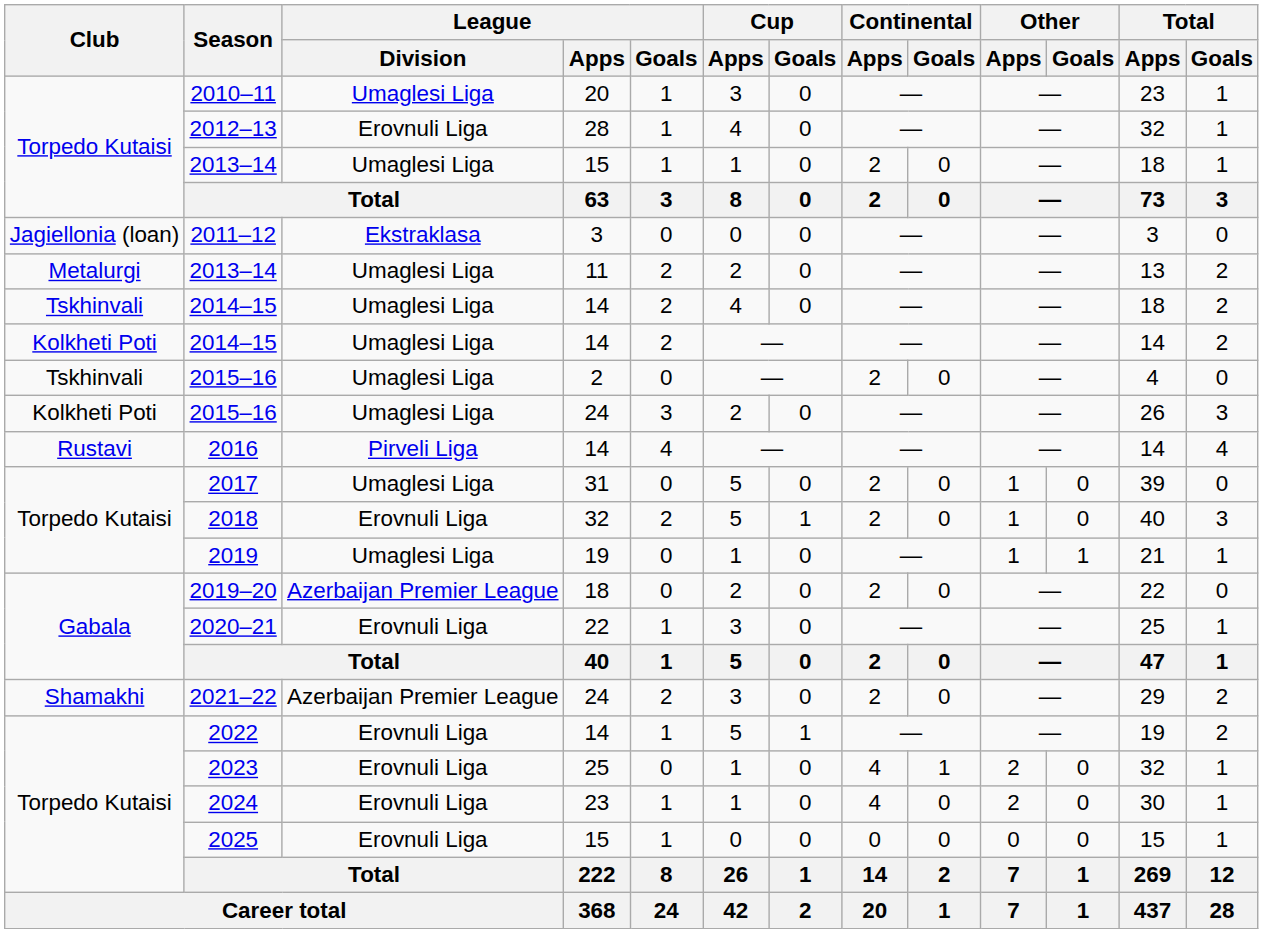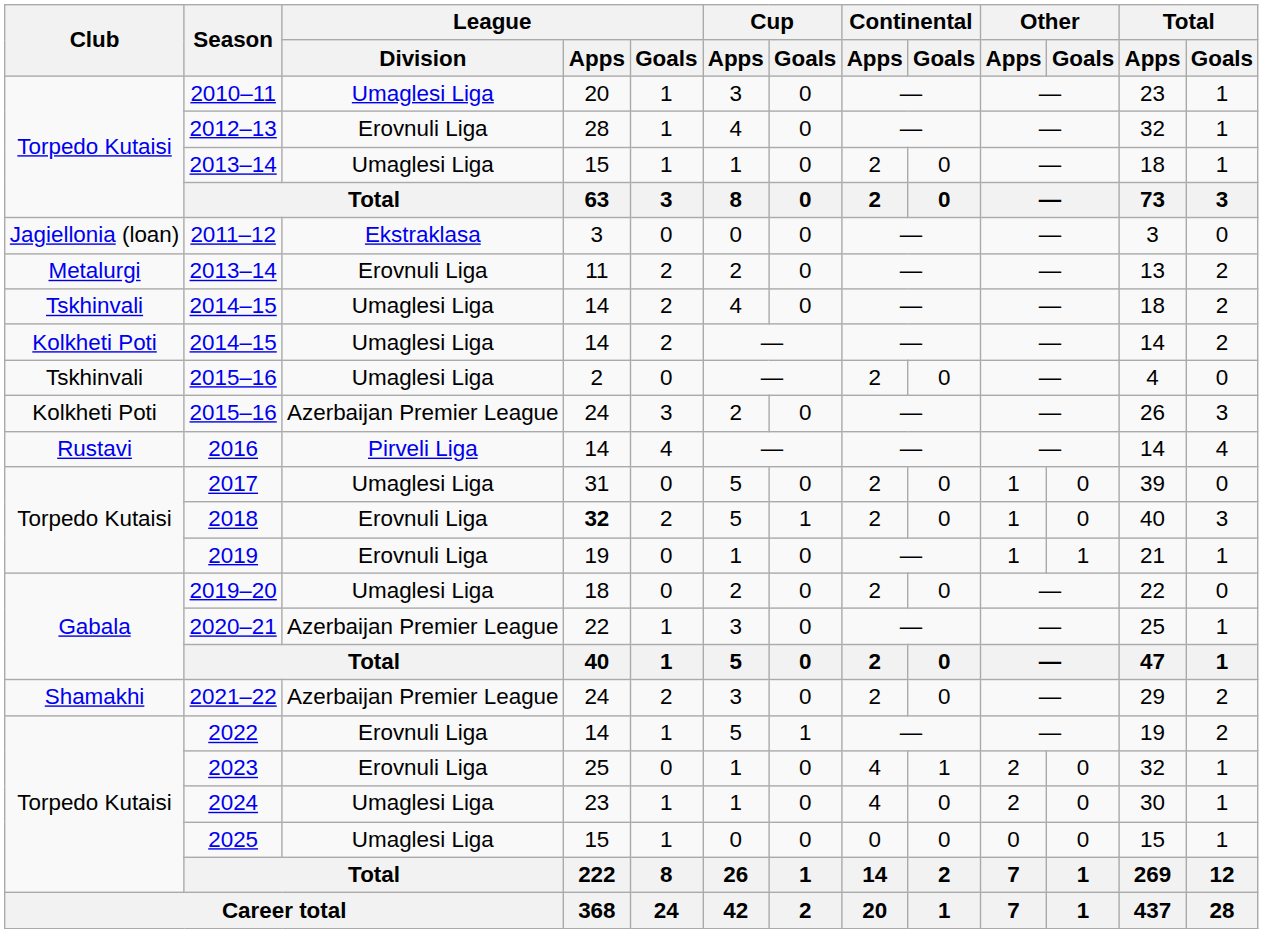 <table class="wikitable" style="text-align:center">
 <tr>
 <th rowspan="2">Club</th>
 <th rowspan="2">Season</th>
 <th colspan="3">League</th>
 <th colspan="2">Cup</th>
 <th colspan="2">Continental</th>
 <th colspan="2">Other</th>
 <th colspan="2">Total</th>
 </tr>
 <tr>
 <th>Division</th>
 <th>Apps</th>
 <th>Goals</th>
 <th>Apps</th>
 <th>Goals</th>
 <th>Apps</th>
 <th>Goals</th>
 <th>Apps</th>
 <th>Goals</th>
 <th>Apps</th>
 <th>Goals</th>
 </tr>
 <tr>
 <td rowspan="4"><a href='#'>Torpedo Kutaisi</a></td>
 <td><a href='#'>2010–11</a></td>
 <td><a href='#'>Umaglesi Liga</a></td>
 <td>20</td>
 <td>1</td>
 <td>3</td>
 <td>0</td>
 <td colspan="2">—</td>
 <td colspan="2">—</td>
 <td>23</td>
 <td>1</td>
 </tr>
 <tr>
 <td><a href='#'>2012–13</a></td>
 <td>Erovnuli Liga</td>
 <td>28</td>
 <td>1</td>
 <td>4</td>
 <td>0</td>
 <td colspan="2">—</td>
 <td colspan="2">—</td>
 <td>32</td>
 <td>1</td>
 </tr>
 <tr>
 <td><a href='#'>2013–14</a></td>
 <td>Umaglesi Liga</td>
 <td>15</td>
 <td>1</td>
 <td>1</td>
 <td>0</td>
 <td>2</td>
 <td>0</td>
 <td colspan="2">—</td>
 <td>18</td>
 <td>1</td>
 </tr>
 <tr>
 <th colspan="2">Total</th>
 <th>63</th>
 <th>3</th>
 <th>8</th>
 <th>0</th>
 <th>2</th>
 <th>0</th>
 <th colspan="2">—</th>
 <th>73</th>
 <th>3</th>
 </tr>
 <tr>
 <td><a href='#'>Jagiellonia</a> (loan)</td>
 <td><a href='#'>2011–12</a></td>
 <td><a href='#'>Ekstraklasa</a></td>
 <td>3</td>
 <td>0</td>
 <td>0</td>
 <td>0</td>
 <td colspan="2">—</td>
 <td colspan="2">—</td>
 <td>3</td>
 <td>0</td>
 </tr>
 <tr>
 <td><a href='#'>Metalurgi</a></td>
 <td><a href='#'>2013–14</a></td>
-<td>Umaglesi Liga</td>
+<td>Erovnuli Liga</td>
 <td>11</td>
 <td>2</td>
 <td>2</td>
 <td>0</td>
 <td colspan="2">—</td>
 <td colspan="2">—</td>
 <td>13</td>
 <td>2</td>
 </tr>
 <tr>
 <td><a href='#'>Tskhinvali</a></td>
 <td><a href='#'>2014–15</a></td>
 <td>Umaglesi Liga</td>
 <td>14</td>
 <td>2</td>
 <td>4</td>
 <td>0</td>
 <td colspan="2">—</td>
 <td colspan="2">—</td>
 <td>18</td>
 <td>2</td>
 </tr>
 <tr>
 <td><a href='#'>Kolkheti Poti</a></td>
 <td><a href='#'>2014–15</a></td>
 <td>Umaglesi Liga</td>
 <td>14</td>
 <td>2</td>
 <td colspan="2">—</td>
 <td colspan="2">—</td>
 <td colspan="2">—</td>
 <td>14</td>
 <td>2</td>
 </tr>
 <tr>
 <td>Tskhinvali</td>
 <td><a href='#'>2015–16</a></td>
 <td>Umaglesi Liga</td>
 <td>2</td>
 <td>0</td>
 <td colspan="2">—</td>
 <td>2</td>
 <td>0</td>
 <td colspan="2">—</td>
 <td>4</td>
 <td>0</td>
 </tr>
 <tr>
 <td>Kolkheti Poti</td>
 <td><a href='#'>2015–16</a></td>
-<td>Umaglesi Liga</td>
+<td>Azerbaijan Premier League</td>
 <td>24</td>
 <td>3</td>
 <td>2</td>
 <td>0</td>
 <td colspan="2">—</td>
 <td colspan="2">—</td>
 <td>26</td>
 <td>3</td>
 </tr>
 <tr>
 <td><a href='#'>Rustavi</a></td>
 <td><a href='#'>2016</a></td>
 <td><a href='#'>Pirveli Liga</a></td>
 <td>14</td>
 <td>4</td>
 <td colspan="2">—</td>
 <td colspan="2">—</td>
 <td colspan="2">—</td>
 <td>14</td>
 <td>4</td>
 </tr>
 <tr>
 <td rowspan="3">Torpedo Kutaisi</td>
 <td><a href='#'>2017</a></td>
 <td>Umaglesi Liga</td>
 <td>31</td>
 <td>0</td>
 <td>5</td>
 <td>0</td>
 <td>2</td>
 <td>0</td>
 <td>1</td>
 <td>0</td>
 <td>39</td>
 <td>0</td>
 </tr>
 <tr>
 <td><a href='#'>2018</a></td>
 <td>Erovnuli Liga</td>
-<td>32</td>
+<td><strong>32</strong></td>
 <td>2</td>
 <td>5</td>
 <td>1</td>
 <td>2</td>
 <td>0</td>
 <td>1</td>
 <td>0</td>
 <td>40</td>
 <td>3</td>
 </tr>
 <tr>
 <td><a href='#'>2019</a></td>
-<td>Umaglesi Liga</td>
+<td>Erovnuli Liga</td>
 <td>19</td>
 <td>0</td>
 <td>1</td>
 <td>0</td>
 <td colspan="2">—</td>
 <td>1</td>
 <td>1</td>
 <td>21</td>
 <td>1</td>
 </tr>
 <tr>
 <td rowspan="3" valign="center"><a href='#'>Gabala</a></td>
 <td><a href='#'>2019–20</a></td>
-<td><a href='#'>Azerbaijan Premier League</a></td>
+<td>Umaglesi Liga</td>
 <td>18</td>
 <td>0</td>
 <td>2</td>
 <td>0</td>
 <td>2</td>
 <td>0</td>
 <td colspan="2">—</td>
 <td>22</td>
 <td>0</td>
 </tr>
 <tr>
 <td><a href='#'>2020–21</a></td>
-<td>Erovnuli Liga</td>
+<td>Azerbaijan Premier League</td>
 <td>22</td>
 <td>1</td>
 <td>3</td>
 <td>0</td>
 <td colspan="2">—</td>
 <td colspan="2">—</td>
 <td>25</td>
 <td>1</td>
 </tr>
 <tr>
 <th colspan="2">Total</th>
 <th>40</th>
 <th>1</th>
 <th>5</th>
 <th>0</th>
 <th>2</th>
 <th>0</th>
 <th colspan="2">—</th>
 <th>47</th>
 <th>1</th>
 </tr>
 <tr>
 <td><a href='#'>Shamakhi</a></td>
 <td><a href='#'>2021–22</a></td>
 <td>Azerbaijan Premier League</td>
 <td>24</td>
 <td>2</td>
 <td>3</td>
 <td>0</td>
 <td>2</td>
 <td>0</td>
 <td colspan="2">—</td>
 <td>29</td>
 <td>2</td>
 </tr>
 <tr>
 <td rowspan="5">Torpedo Kutaisi</td>
 <td><a href='#'>2022</a></td>
 <td>Erovnuli Liga</td>
 <td>14</td>
 <td>1</td>
 <td>5</td>
 <td>1</td>
 <td colspan="2">—</td>
 <td colspan="2">—</td>
 <td>19</td>
 <td>2</td>
 </tr>
 <tr>
 <td><a href='#'>2023</a></td>
 <td>Erovnuli Liga</td>
 <td>25</td>
 <td>0</td>
 <td>1</td>
 <td>0</td>
 <td>4</td>
 <td>1</td>
 <td>2</td>
 <td>0</td>
 <td>32</td>
 <td>1</td>
 </tr>
 <tr>
 <td><a href='#'>2024</a></td>
-<td>Erovnuli Liga</td>
+<td>Umaglesi Liga</td>
 <td>23</td>
 <td>1</td>
 <td>1</td>
 <td>0</td>
 <td>4</td>
 <td>0</td>
 <td>2</td>
 <td>0</td>
 <td>30</td>
 <td>1</td>
 </tr>
 <tr>
 <td><a href='#'>2025</a></td>
-<td>Erovnuli Liga</td>
+<td>Umaglesi Liga</td>
 <td>15</td>
 <td>1</td>
 <td>0</td>
 <td>0</td>
 <td>0</td>
 <td>0</td>
 <td>0</td>
 <td>0</td>
 <td>15</td>
 <td>1</td>
 </tr>
 <tr>
 <th colspan="2">Total</th>
 <th>222</th>
 <th>8</th>
 <th>26</th>
 <th>1</th>
 <th>14</th>
 <th>2</th>
 <th>7</th>
 <th>1</th>
 <th>269</th>
 <th>12</th>
 </tr>
 <tr>
 <th colspan="3">Career total</th>
 <th>368</th>
 <th>24</th>
 <th>42</th>
 <th>2</th>
 <th>20</th>
 <th>1</th>
 <th>7</th>
 <th>1</th>
 <th>437</th>
 <th>28</th>
 </tr>
 </table>
